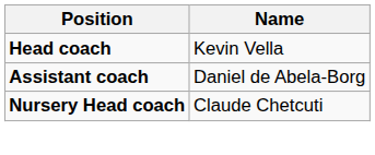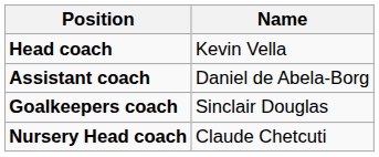 <table class="wikitable">
 <tr>
 <th>Position</th>
 <th>Name</th>
 </tr>
 <tr>
 <td><strong>Head coach</strong></td>
 <td> Kevin Vella</td>
 </tr>
 <tr>
 <td><strong>Assistant coach</strong></td>
 <td> Daniel de Abela-Borg</td>
 </tr>
 <tr>
+<td><strong>Goalkeepers coach</strong></td>
+<td> Sinclair Douglas</td>
+</tr>
+<tr>
 <td><strong>Nursery Head coach</strong></td>
 <td> Claude Chetcuti</td>
 </tr>
 </table>
